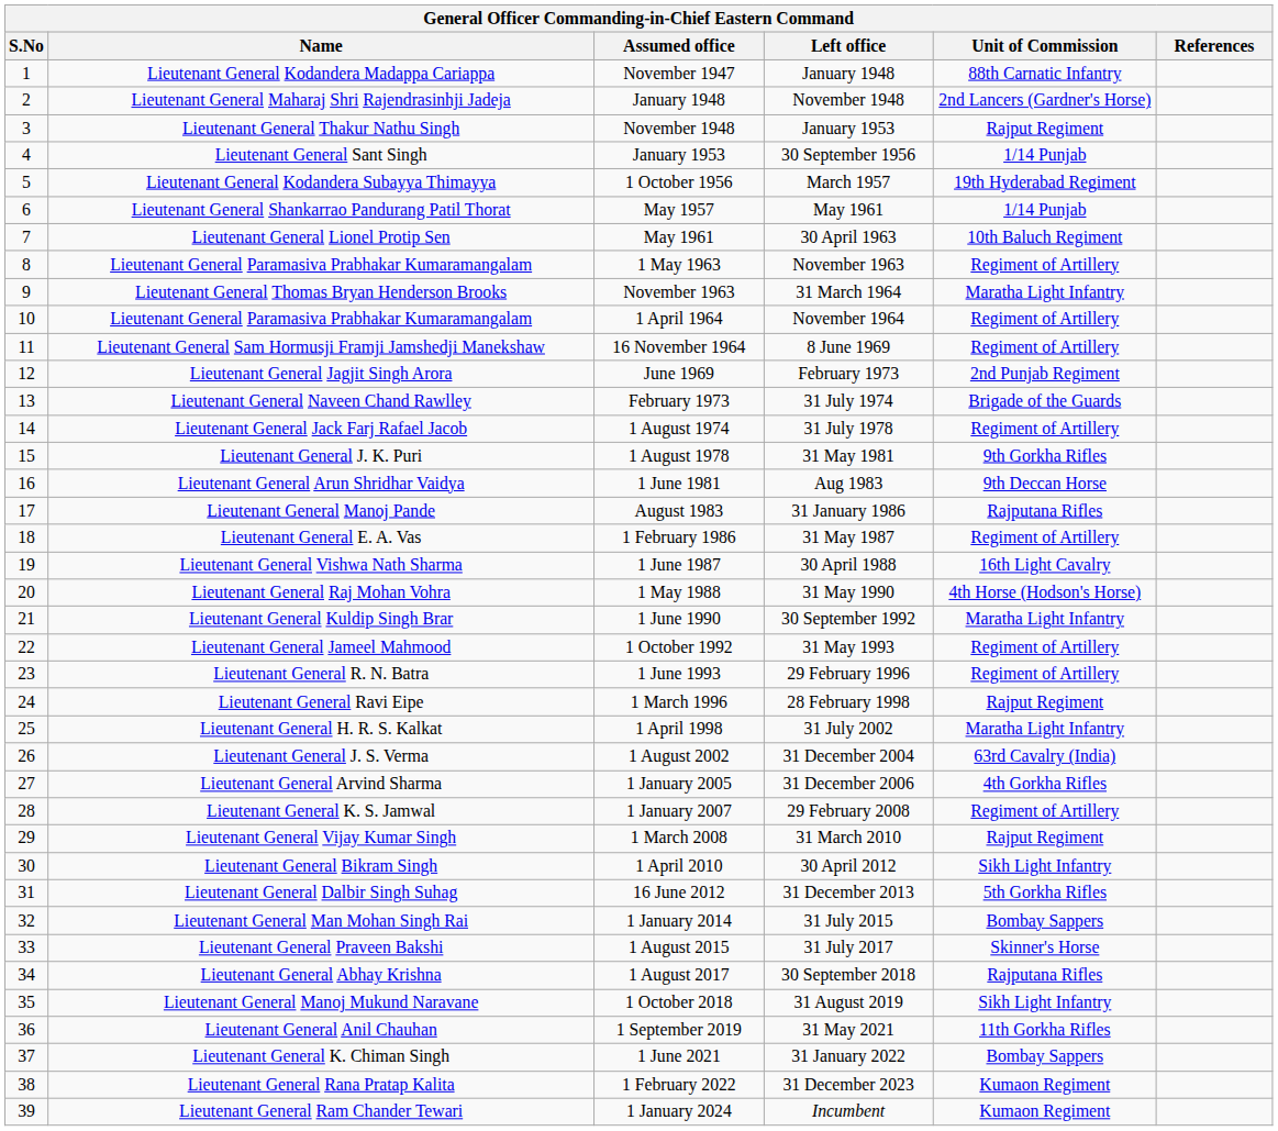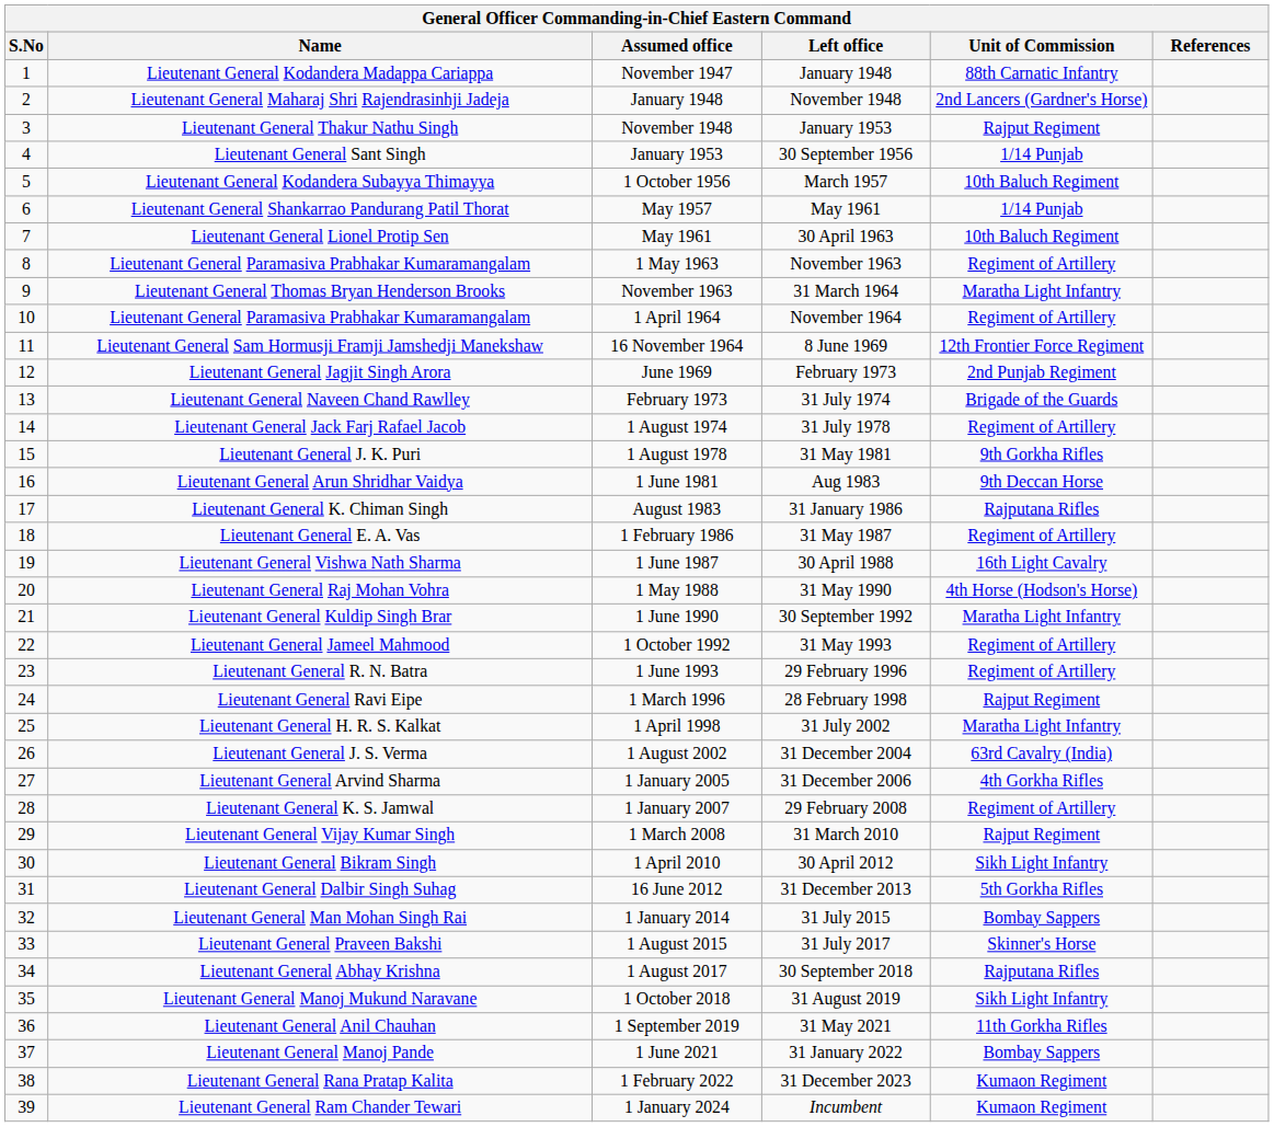 <table class="wikitable sortable" style="text-align:center">
 <tr>
 <th colspan="6"><strong>General Officer Commanding-in-Chief Eastern Command</strong></th>
 </tr>
 <tr style="background:#cccccc">
 <th scope="col" style="width: 20px;">S.No</th>
 <th scope="col" style="width: 500px;">Name</th>
 <th scope="col" style="width: 150px;">Assumed office</th>
 <th scope="col" style="width: 150px;">Left office</th>
 <th scope="col" style="width: 200px;">Unit of Commission</th>
 <th scope="col" style="width: 100px;">References</th>
 </tr>
 <tr>
 <td>1</td>
 <td><a href='#'>Lieutenant General</a> <a href='#'>Kodandera Madappa Cariappa</a> </td>
 <td>November 1947</td>
 <td>January 1948</td>
 <td><a href='#'>88th Carnatic Infantry</a></td>
 <td></td>
 </tr>
 <tr>
 <td>2</td>
 <td><a href='#'>Lieutenant General</a> <a href='#'>Maharaj</a> <a href='#'>Shri</a> <a href='#'>Rajendrasinhji Jadeja</a> </td>
 <td>January 1948</td>
 <td>November 1948</td>
 <td><a href='#'>2nd Lancers (Gardner's Horse)</a></td>
 <td></td>
 </tr>
 <tr>
 <td>3</td>
 <td><a href='#'>Lieutenant General</a> <a href='#'>Thakur Nathu Singh</a></td>
 <td>November 1948</td>
 <td>January 1953</td>
 <td><a href='#'>Rajput Regiment</a></td>
 <td></td>
 </tr>
 <tr>
 <td>4</td>
 <td><a href='#'>Lieutenant General</a> Sant Singh</td>
 <td>January 1953</td>
 <td>30 September 1956</td>
 <td><a href='#'>1/14 Punjab</a></td>
 <td></td>
 </tr>
 <tr>
 <td>5</td>
 <td><a href='#'>Lieutenant General</a> <a href='#'>Kodandera Subayya Thimayya</a> </td>
 <td>1 October 1956</td>
 <td>March 1957</td>
-<td><a href='#'>19th Hyderabad Regiment</a></td>
+<td><a href='#'>10th Baluch Regiment</a></td>
 <td></td>
 </tr>
 <tr>
 <td>6</td>
 <td><a href='#'>Lieutenant General</a> <a href='#'>Shankarrao Pandurang Patil Thorat</a> </td>
 <td>May 1957</td>
 <td>May 1961</td>
 <td><a href='#'>1/14 Punjab</a></td>
 <td></td>
 </tr>
 <tr>
 <td>7</td>
 <td><a href='#'>Lieutenant General</a> <a href='#'>Lionel Protip Sen</a> </td>
 <td>May 1961</td>
 <td>30 April 1963</td>
 <td><a href='#'>10th Baluch Regiment</a></td>
 <td></td>
 </tr>
 <tr>
 <td>8</td>
 <td><a href='#'>Lieutenant General</a> <a href='#'>Paramasiva Prabhakar Kumaramangalam</a> </td>
 <td>1 May 1963</td>
 <td>November 1963</td>
 <td><a href='#'>Regiment of Artillery</a></td>
 <td></td>
 </tr>
 <tr>
 <td>9</td>
 <td><a href='#'>Lieutenant General</a> <a href='#'>Thomas Bryan Henderson Brooks</a></td>
 <td>November 1963</td>
 <td>31 March 1964</td>
 <td><a href='#'>Maratha Light Infantry</a></td>
 <td></td>
 </tr>
 <tr>
 <td>10</td>
 <td><a href='#'>Lieutenant General</a> <a href='#'>Paramasiva Prabhakar Kumaramangalam</a> </td>
 <td>1 April 1964</td>
 <td>November 1964</td>
 <td><a href='#'>Regiment of Artillery</a></td>
 <td></td>
 </tr>
 <tr>
 <td>11</td>
 <td><a href='#'>Lieutenant General</a> <a href='#'>Sam Hormusji Framji Jamshedji Manekshaw</a> </td>
 <td>16 November 1964</td>
 <td>8 June 1969</td>
-<td><a href='#'>Regiment of Artillery</a></td>
+<td><a href='#'>12th Frontier Force Regiment</a></td>
 <td></td>
 </tr>
 <tr>
 <td>12</td>
 <td><a href='#'>Lieutenant General</a> <a href='#'>Jagjit Singh Arora</a> </td>
 <td>June 1969</td>
 <td>February 1973</td>
 <td><a href='#'>2nd Punjab Regiment</a></td>
 <td></td>
 </tr>
 <tr>
 <td>13</td>
 <td><a href='#'>Lieutenant General</a> <a href='#'>Naveen Chand Rawlley</a> </td>
 <td>February 1973</td>
 <td>31 July 1974</td>
 <td><a href='#'>Brigade of the Guards</a></td>
 <td></td>
 </tr>
 <tr>
 <td>14</td>
 <td><a href='#'>Lieutenant General</a> <a href='#'>Jack Farj Rafael Jacob</a> </td>
 <td>1 August 1974</td>
 <td>31 July 1978</td>
 <td><a href='#'>Regiment of Artillery</a></td>
 <td></td>
 </tr>
 <tr>
 <td>15</td>
 <td><a href='#'>Lieutenant General</a> J. K. Puri </td>
 <td>1 August 1978</td>
 <td>31 May 1981</td>
 <td><a href='#'>9th Gorkha Rifles</a></td>
 <td></td>
 </tr>
 <tr>
 <td>16</td>
 <td><a href='#'>Lieutenant General</a> <a href='#'>Arun Shridhar Vaidya</a> </td>
 <td>1 June 1981</td>
 <td>Aug 1983</td>
 <td><a href='#'>9th Deccan Horse</a></td>
 <td></td>
 </tr>
 <tr>
 <td>17</td>
-<td><a href='#'>Lieutenant General</a> <a href='#'>Manoj Pande</a> </td>
+<td><a href='#'>Lieutenant General</a> K. Chiman Singh </td>
 <td>August 1983</td>
 <td>31 January 1986</td>
 <td><a href='#'>Rajputana Rifles</a></td>
 <td></td>
 </tr>
 <tr>
 <td>18</td>
 <td><a href='#'>Lieutenant General</a> E. A. Vas </td>
 <td>1 February 1986</td>
 <td>31 May 1987</td>
 <td><a href='#'>Regiment of Artillery</a></td>
 <td></td>
 </tr>
 <tr>
 <td>19</td>
 <td><a href='#'>Lieutenant General</a> <a href='#'>Vishwa Nath Sharma</a> </td>
 <td>1 June 1987</td>
 <td>30 April 1988</td>
 <td><a href='#'>16th Light Cavalry</a></td>
 <td></td>
 </tr>
 <tr>
 <td>20</td>
 <td><a href='#'>Lieutenant General</a> <a href='#'>Raj Mohan Vohra</a> </td>
 <td>1 May 1988</td>
 <td>31 May 1990</td>
 <td><a href='#'>4th Horse (Hodson's Horse)</a></td>
 <td></td>
 </tr>
 <tr>
 <td>21</td>
 <td><a href='#'>Lieutenant General</a> <a href='#'>Kuldip Singh Brar</a> </td>
 <td>1 June 1990</td>
 <td>30 September 1992</td>
 <td><a href='#'>Maratha Light Infantry</a></td>
 <td></td>
 </tr>
 <tr>
 <td>22</td>
 <td><a href='#'>Lieutenant General</a> <a href='#'>Jameel Mahmood</a> </td>
 <td>1 October 1992</td>
 <td>31 May 1993</td>
 <td><a href='#'>Regiment of Artillery</a></td>
 <td></td>
 </tr>
 <tr>
 <td>23</td>
 <td><a href='#'>Lieutenant General</a> R. N. Batra </td>
 <td>1 June 1993</td>
 <td>29 February 1996</td>
 <td><a href='#'>Regiment of Artillery</a></td>
 <td></td>
 </tr>
 <tr>
 <td>24</td>
 <td><a href='#'>Lieutenant General</a> Ravi Eipe </td>
 <td>1 March 1996</td>
 <td>28 February 1998</td>
 <td><a href='#'>Rajput Regiment</a></td>
 <td></td>
 </tr>
 <tr>
 <td>25</td>
 <td><a href='#'>Lieutenant General</a> H. R. S. Kalkat </td>
 <td>1 April 1998</td>
 <td>31 July 2002</td>
 <td><a href='#'>Maratha Light Infantry</a></td>
 <td></td>
 </tr>
 <tr>
 <td>26</td>
 <td><a href='#'>Lieutenant General</a> J. S. Verma </td>
 <td>1 August 2002</td>
 <td>31 December 2004</td>
 <td><a href='#'>63rd Cavalry (India)</a></td>
 <td></td>
 </tr>
 <tr>
 <td>27</td>
 <td><a href='#'>Lieutenant General</a> Arvind Sharma </td>
 <td>1 January 2005</td>
 <td>31 December 2006</td>
 <td><a href='#'>4th Gorkha Rifles</a></td>
 <td></td>
 </tr>
 <tr>
 <td>28</td>
 <td><a href='#'>Lieutenant General</a> K. S. Jamwal </td>
 <td>1 January 2007</td>
 <td>29 February 2008</td>
 <td><a href='#'>Regiment of Artillery</a></td>
 <td></td>
 </tr>
 <tr>
 <td>29</td>
 <td><a href='#'>Lieutenant General</a> <a href='#'>Vijay Kumar Singh</a> </td>
 <td>1 March 2008</td>
 <td>31 March 2010</td>
 <td><a href='#'>Rajput Regiment</a></td>
 <td></td>
 </tr>
 <tr>
 <td>30</td>
 <td><a href='#'>Lieutenant General</a> <a href='#'>Bikram Singh</a> </td>
 <td>1 April 2010</td>
 <td>30 April 2012</td>
 <td><a href='#'>Sikh Light Infantry</a></td>
 <td></td>
 </tr>
 <tr>
 <td>31</td>
 <td><a href='#'>Lieutenant General</a> <a href='#'>Dalbir Singh Suhag</a> </td>
 <td>16 June 2012</td>
 <td>31 December 2013</td>
 <td><a href='#'>5th Gorkha Rifles</a></td>
 <td></td>
 </tr>
 <tr>
 <td>32</td>
 <td><a href='#'>Lieutenant General</a> <a href='#'>Man Mohan Singh Rai</a> </td>
 <td>1 January 2014</td>
 <td>31 July 2015</td>
 <td><a href='#'>Bombay Sappers</a></td>
 <td></td>
 </tr>
 <tr>
 <td>33</td>
 <td><a href='#'>Lieutenant General</a> <a href='#'>Praveen Bakshi</a> </td>
 <td>1 August 2015</td>
 <td>31 July 2017</td>
 <td><a href='#'>Skinner's Horse</a></td>
 <td></td>
 </tr>
 <tr>
 <td>34</td>
 <td><a href='#'>Lieutenant General</a> <a href='#'>Abhay Krishna</a> </td>
 <td>1 August 2017</td>
 <td>30 September 2018</td>
 <td><a href='#'>Rajputana Rifles</a></td>
 <td></td>
 </tr>
 <tr>
 <td>35</td>
 <td><a href='#'>Lieutenant General</a> <a href='#'>Manoj Mukund Naravane</a> </td>
 <td>1 October 2018</td>
 <td>31 August 2019</td>
 <td><a href='#'>Sikh Light Infantry</a></td>
 <td></td>
 </tr>
 <tr>
 <td>36</td>
 <td><a href='#'>Lieutenant General</a> <a href='#'>Anil Chauhan</a> </td>
 <td>1 September 2019</td>
 <td>31 May 2021</td>
 <td><a href='#'>11th Gorkha Rifles</a></td>
 <td></td>
 </tr>
 <tr>
 <td>37</td>
-<td><a href='#'>Lieutenant General</a> K. Chiman Singh </td>
+<td><a href='#'>Lieutenant General</a> <a href='#'>Manoj Pande</a> </td>
 <td>1 June 2021</td>
 <td>31 January 2022</td>
 <td><a href='#'>Bombay Sappers</a></td>
 <td></td>
 </tr>
 <tr>
 <td>38</td>
 <td><a href='#'>Lieutenant General</a> <a href='#'>Rana Pratap Kalita</a> </td>
 <td>1 February 2022</td>
 <td>31 December 2023</td>
 <td><a href='#'>Kumaon Regiment</a></td>
 <td></td>
 </tr>
 <tr>
 <td>39</td>
 <td><a href='#'>Lieutenant General</a> <a href='#'>Ram Chander Tewari</a> </td>
 <td>1 January 2024</td>
 <td><em>Incumbent</em></td>
 <td><a href='#'>Kumaon Regiment</a></td>
 <td></td>
 </tr>
 </table>
